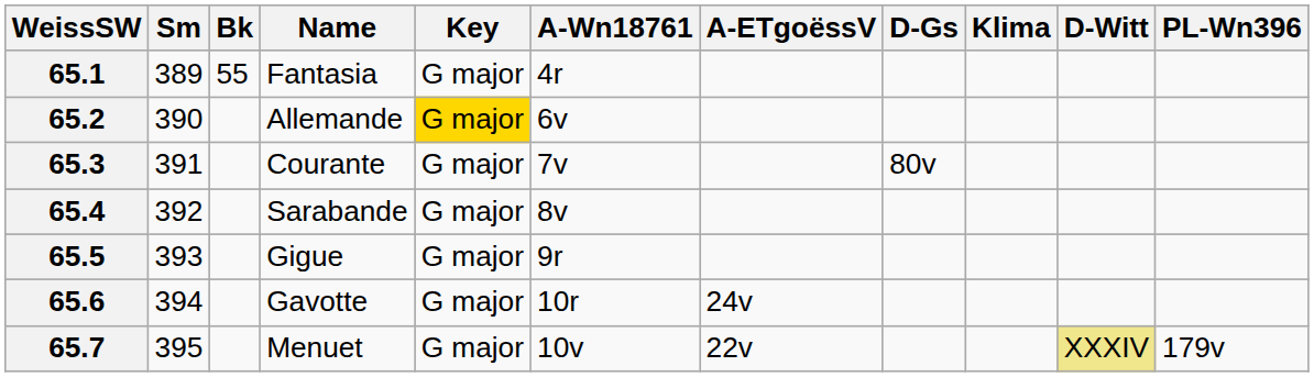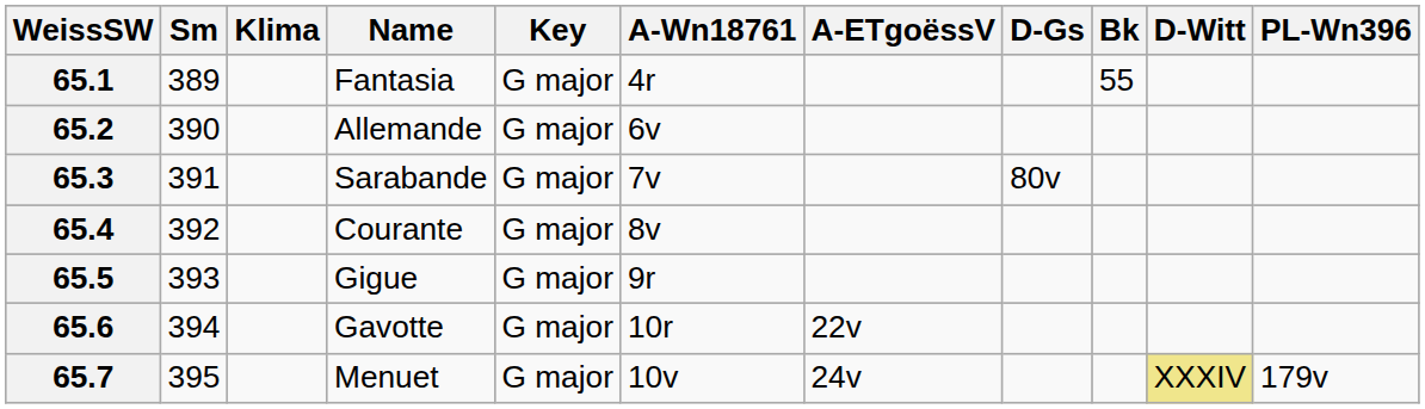 <table border="1" class="wikitable sortable">
 <tr>
 <th data-sort-type="number">WeissSW</th>
 <th>Sm</th>
-<th>Bk</th>
+<th>Klima</th>
 <th class="unsortable">Name</th>
 <th class="unsortable">Key</th>
 <th>A-Wn18761</th>
 <th>A-ETgoëssV</th>
 <th>D-Gs</th>
-<th>Klima</th>
+<th>Bk</th>
 <th>D-Witt</th>
 <th>PL-Wn396</th>
 </tr>
 <tr>
 <th data-sort-value="1">65.1</th>
 <td>389</td>
-<td>55</td>
+<td></td>
 <td>Fantasia</td>
 <td>G major</td>
 <td>4r</td>
 <td></td>
 <td></td>
-<td></td>
+<td>55</td>
 <td></td>
 <td></td>
 </tr>
 <tr>
 <th data-sort-value="2">65.2</th>
 <td>390</td>
 <td></td>
 <td>Allemande</td>
-<td style="background: gold;">G major</td>
+<td>G major</td>
 <td>6v</td>
 <td></td>
 <td></td>
 <td></td>
 <td></td>
 <td></td>
 </tr>
 <tr>
 <th data-sort-value="3">65.3</th>
 <td>391</td>
 <td></td>
-<td>Courante</td>
+<td>Sarabande</td>
 <td>G major</td>
 <td>7v</td>
 <td></td>
 <td>80v</td>
 <td></td>
 <td></td>
 <td></td>
 </tr>
 <tr>
 <th data-sort-value="4">65.4</th>
 <td>392</td>
 <td></td>
-<td>Sarabande</td>
+<td>Courante</td>
 <td>G major</td>
 <td>8v</td>
 <td></td>
 <td></td>
 <td></td>
 <td></td>
 <td></td>
 </tr>
 <tr>
 <th data-sort-value="5">65.5</th>
 <td>393</td>
 <td></td>
 <td>Gigue</td>
 <td>G major</td>
 <td>9r</td>
 <td></td>
 <td></td>
 <td></td>
 <td></td>
 <td></td>
 </tr>
 <tr>
 <th data-sort-value="6">65.6</th>
 <td>394</td>
 <td></td>
 <td>Gavotte</td>
 <td>G major</td>
 <td>10r</td>
-<td>24v</td>
+<td>22v</td>
 <td></td>
 <td></td>
 <td></td>
 <td></td>
 </tr>
 <tr>
 <th data-sort-value="7">65.7</th>
 <td>395</td>
 <td></td>
 <td>Menuet</td>
 <td>G major</td>
 <td>10v</td>
-<td>22v</td>
+<td>24v</td>
 <td></td>
 <td></td>
 <td style="background: khaki;">XXXIV</td>
 <td>179v</td>
 </tr>
 </table>
